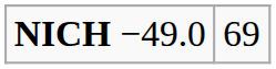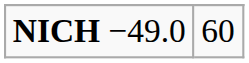 <table class="wikitable">
 <tr align="center">
 </tr>
 <tr align="center">
 <td><strong>NICH</strong> −49.0</td>
-<td>69</td>
+<td>60</td>
 </tr>
 </table>
